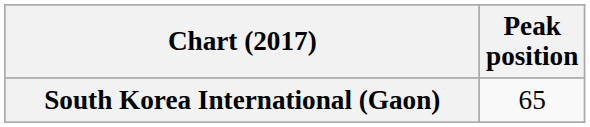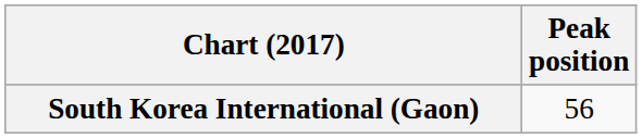 <table class="wikitable sortable plainrowheaders" style="text-align:center">
 <tr>
 <th scope="col" style="width:17em;">Chart (2017)</th>
 <th scope="col">Peak<br>position</th>
 </tr>
 <tr>
 <th scope="row">South Korea International (Gaon)</th>
-<td>65</td>
+<td>56</td>
 </tr>
 </table>
